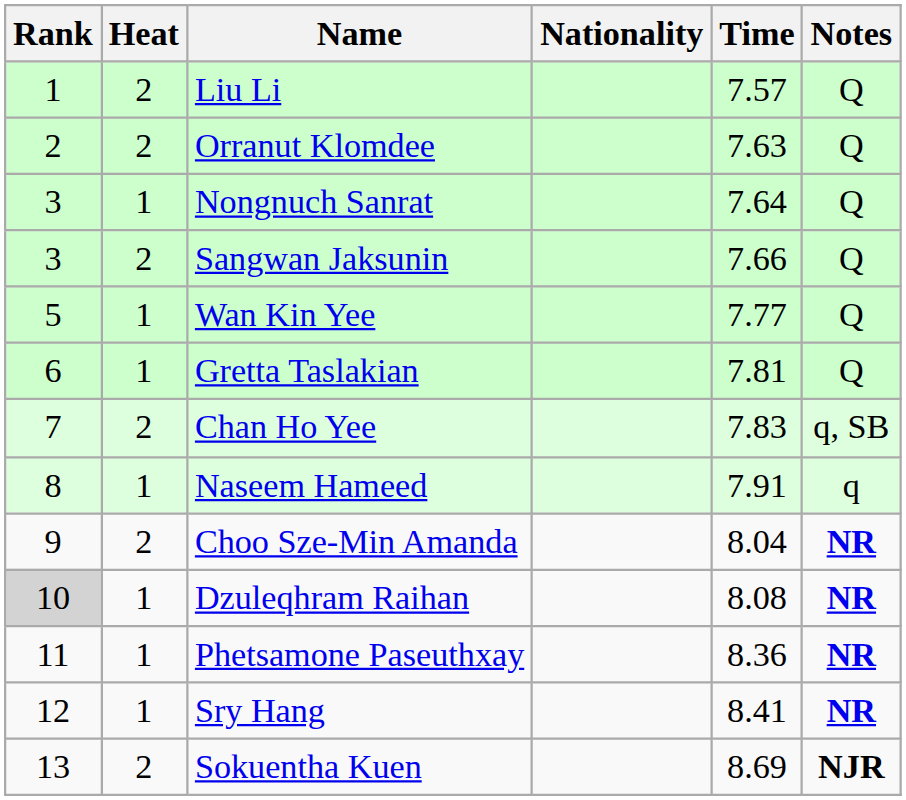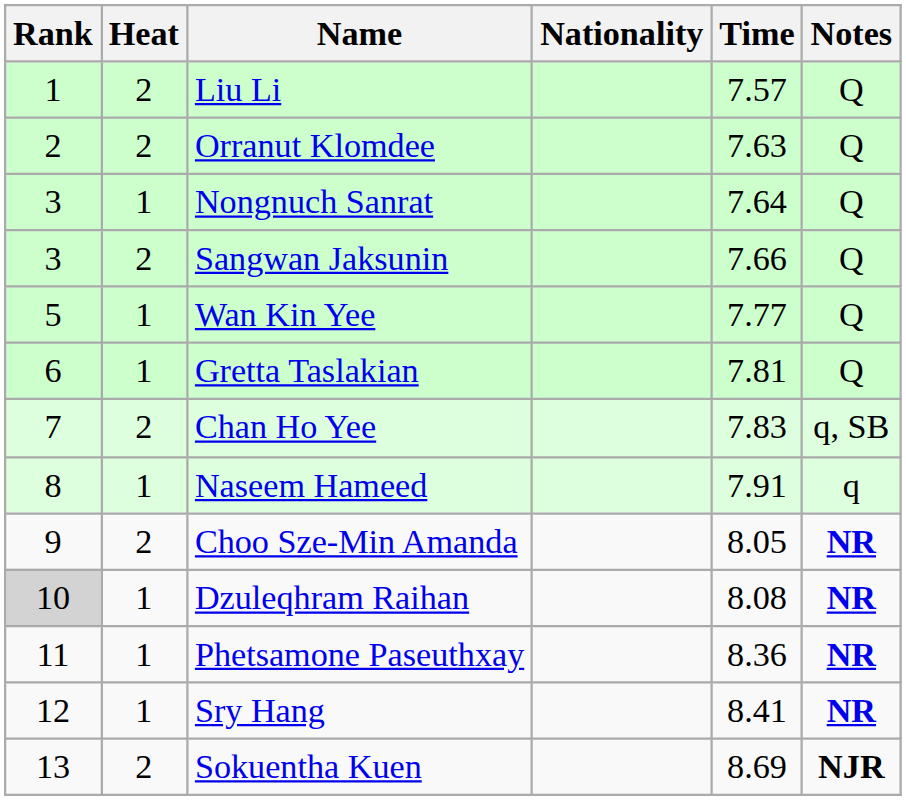 <table class="wikitable sortable" style="text-align:center;font-size:95%">
 <tr>
 <th>Rank</th>
 <th>Heat</th>
 <th>Name</th>
 <th>Nationality</th>
 <th>Time</th>
 <th>Notes</th>
 </tr>
 <tr bgcolor=ccffcc>
 <td>1</td>
 <td>2</td>
 <td align=left><a href='#'>Liu Li</a></td>
 <td align=left></td>
 <td>7.57</td>
 <td>Q</td>
 </tr>
 <tr bgcolor=ccffcc>
 <td>2</td>
 <td>2</td>
 <td align=left><a href='#'>Orranut Klomdee</a></td>
 <td align=left></td>
 <td>7.63</td>
 <td>Q</td>
 </tr>
 <tr bgcolor=ccffcc>
 <td>3</td>
 <td>1</td>
 <td align=left><a href='#'>Nongnuch Sanrat</a></td>
 <td align=left></td>
 <td>7.64</td>
 <td>Q</td>
 </tr>
 <tr bgcolor=ccffcc>
 <td>3</td>
 <td>2</td>
 <td align=left><a href='#'>Sangwan Jaksunin</a></td>
 <td align=left></td>
 <td>7.66</td>
 <td>Q</td>
 </tr>
 <tr bgcolor=ccffcc>
 <td>5</td>
 <td>1</td>
 <td align=left><a href='#'>Wan Kin Yee</a></td>
 <td align=left></td>
 <td>7.77</td>
 <td>Q</td>
 </tr>
 <tr bgcolor=ccffcc>
 <td>6</td>
 <td>1</td>
 <td align=left><a href='#'>Gretta Taslakian</a></td>
 <td align=left></td>
 <td>7.81</td>
 <td>Q</td>
 </tr>
 <tr bgcolor=ddffdd>
 <td>7</td>
 <td>2</td>
 <td align=left><a href='#'>Chan Ho Yee</a></td>
 <td align=left></td>
 <td>7.83</td>
 <td>q, SB</td>
 </tr>
 <tr bgcolor=ddffdd>
 <td>8</td>
 <td>1</td>
 <td align=left><a href='#'>Naseem Hameed</a></td>
 <td align=left></td>
 <td>7.91</td>
 <td>q</td>
 </tr>
 <tr>
 <td>9</td>
 <td>2</td>
 <td align=left><a href='#'>Choo Sze-Min Amanda</a></td>
 <td align=left></td>
-<td>8.04</td>
+<td>8.05</td>
 <td><strong><a href='#'>NR</a></strong></td>
 </tr>
 <tr>
 <td style="background: lightgrey;">10</td>
 <td>1</td>
 <td align=left><a href='#'>Dzuleqhram Raihan</a></td>
 <td align=left></td>
 <td>8.08</td>
 <td><strong><a href='#'>NR</a></strong></td>
 </tr>
 <tr>
 <td>11</td>
 <td>1</td>
 <td align=left><a href='#'>Phetsamone Paseuthxay</a></td>
 <td align=left></td>
 <td>8.36</td>
 <td><strong><a href='#'>NR</a></strong></td>
 </tr>
 <tr>
 <td>12</td>
 <td>1</td>
 <td align=left><a href='#'>Sry Hang</a></td>
 <td align=left></td>
 <td>8.41</td>
 <td><strong><a href='#'>NR</a></strong></td>
 </tr>
 <tr>
 <td>13</td>
 <td>2</td>
 <td align=left><a href='#'>Sokuentha Kuen</a></td>
 <td align=left></td>
 <td>8.69</td>
 <td><strong>NJR</strong></td>
 </tr>
 </table>
